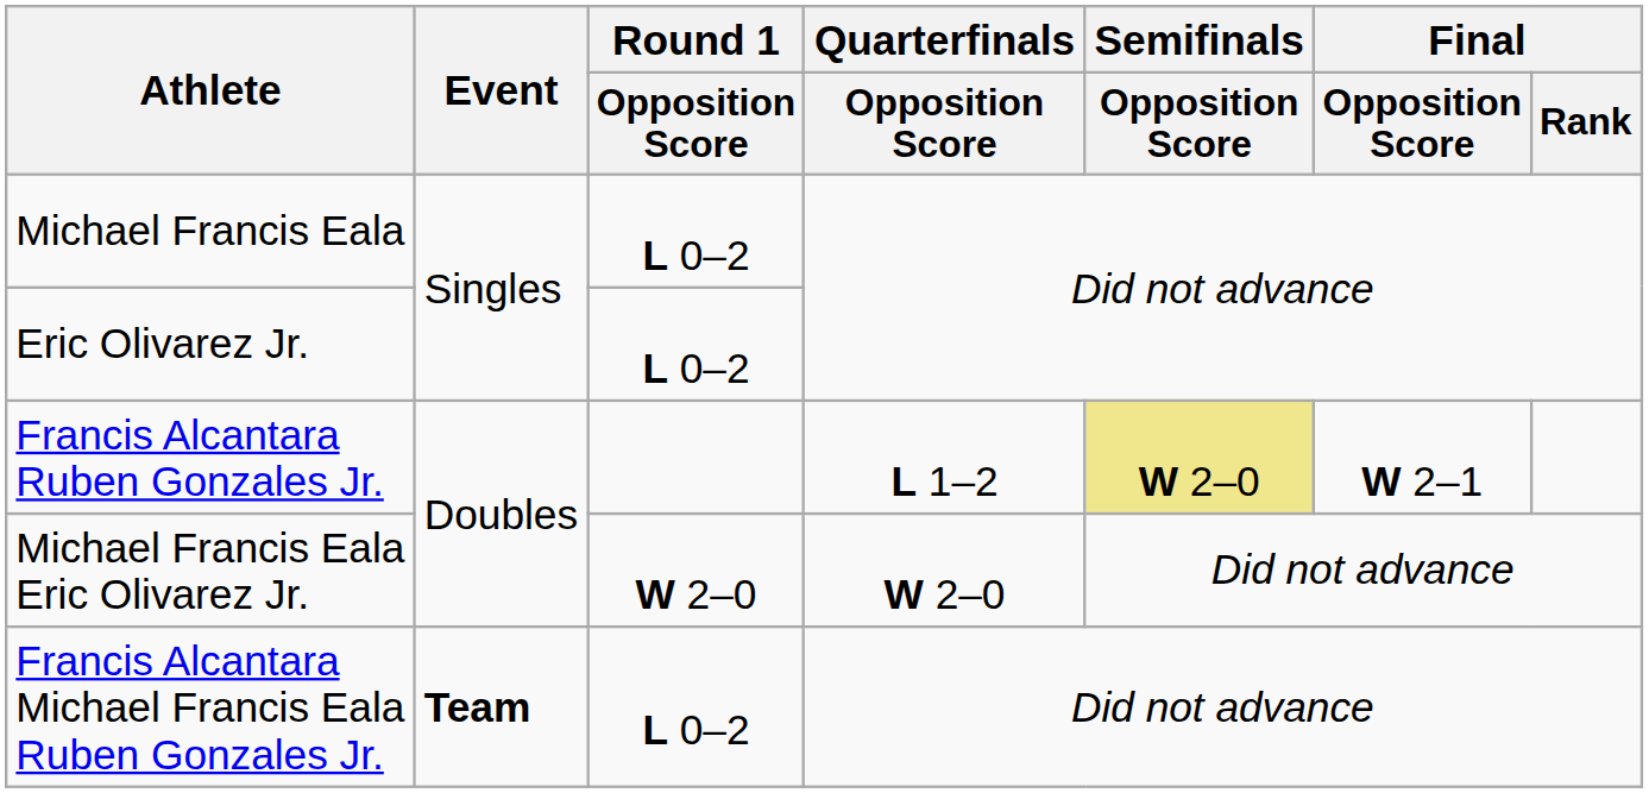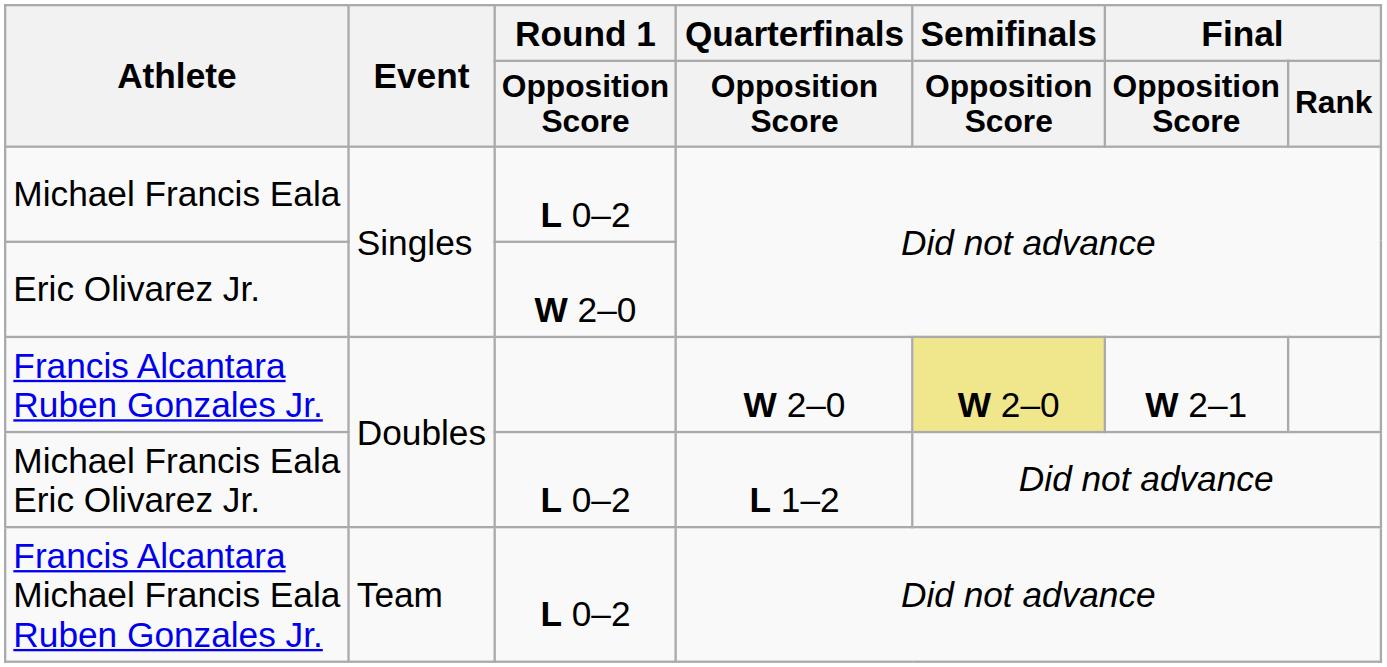 <table class="wikitable" style="font-size:95%">
 <tr>
 <th rowspan=2>Athlete</th>
 <th rowspan=2>Event</th>
 <th>Round 1</th>
 <th>Quarterfinals</th>
 <th>Semifinals</th>
 <th colspan=2>Final</th>
 </tr>
 <tr style="font-size:90%">
 <th>Opposition<br>Score</th>
 <th>Opposition<br>Score</th>
 <th>Opposition<br>Score</th>
 <th>Opposition<br>Score</th>
 <th>Rank</th>
 </tr>
 <tr align=center>
 <td align=left>Michael Francis Eala</td>
 <td align=left rowspan=2>Singles</td>
 <td><br><strong>L</strong> 0–2</td>
 <td colspan=4 rowspan=2><em>Did not advance</em></td>
 </tr>
 <tr align=center>
 <td align=left>Eric Olivarez Jr.</td>
-<td><br><strong>L</strong> 0–2</td>
+<td><br><strong>W</strong> 2–0</td>
 </tr>
 <tr align=center>
 <td align=left><a href='#'>Francis Alcantara</a><br><a href='#'>Ruben Gonzales Jr.</a></td>
 <td align=left rowspan=2>Doubles</td>
 <td></td>
-<td><br><strong>L</strong> 1–2</td>
+<td><br><strong>W</strong> 2–0</td>
 <td style="background: khaki;"><br><strong>W</strong> 2–0</td>
 <td><br><strong>W</strong> 2–1</td>
 <td></td>
 </tr>
 <tr align=center>
 <td align=left>Michael Francis Eala<br>Eric Olivarez Jr.</td>
-<td><br><strong>W</strong> 2–0</td>
-<td><br><strong>W</strong> 2–0</td>
+<td><br><strong>L</strong> 0–2</td>
+<td><br><strong>L</strong> 1–2</td>
 <td colspan=3><em>Did not advance</em></td>
 </tr>
 <tr align=center>
 <td align=left><a href='#'>Francis Alcantara</a><br>Michael Francis Eala<br><a href='#'>Ruben Gonzales Jr.</a></td>
-<td align=left><strong>Team</strong></td>
+<td align=left>Team</td>
 <td><br><strong>L</strong> 0–2</td>
 <td colspan=4><em>Did not advance</em></td>
 </tr>
 </table>
